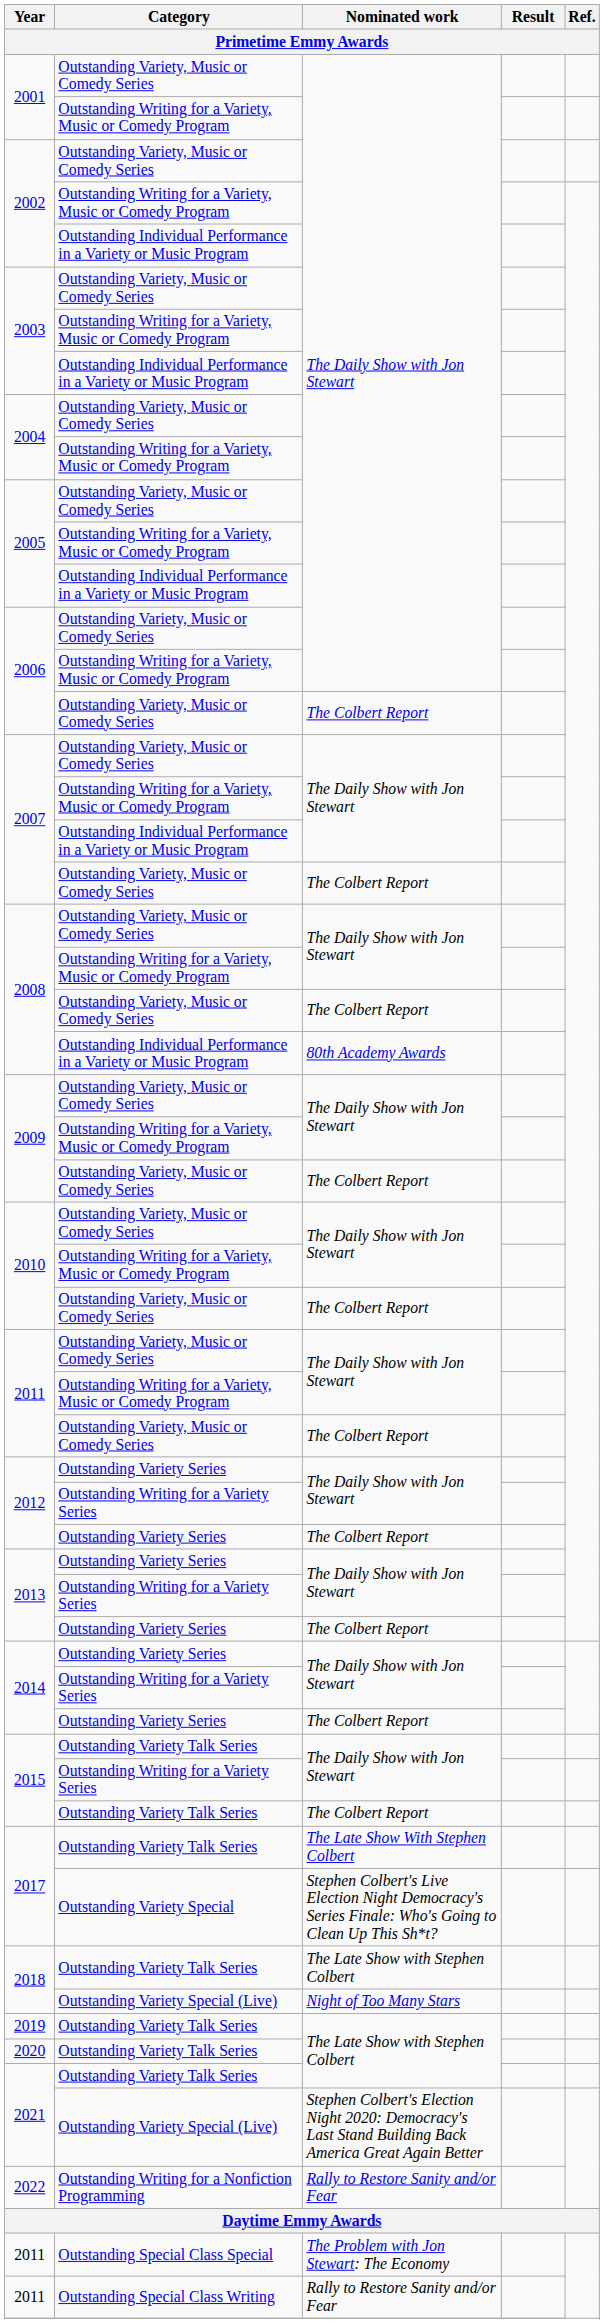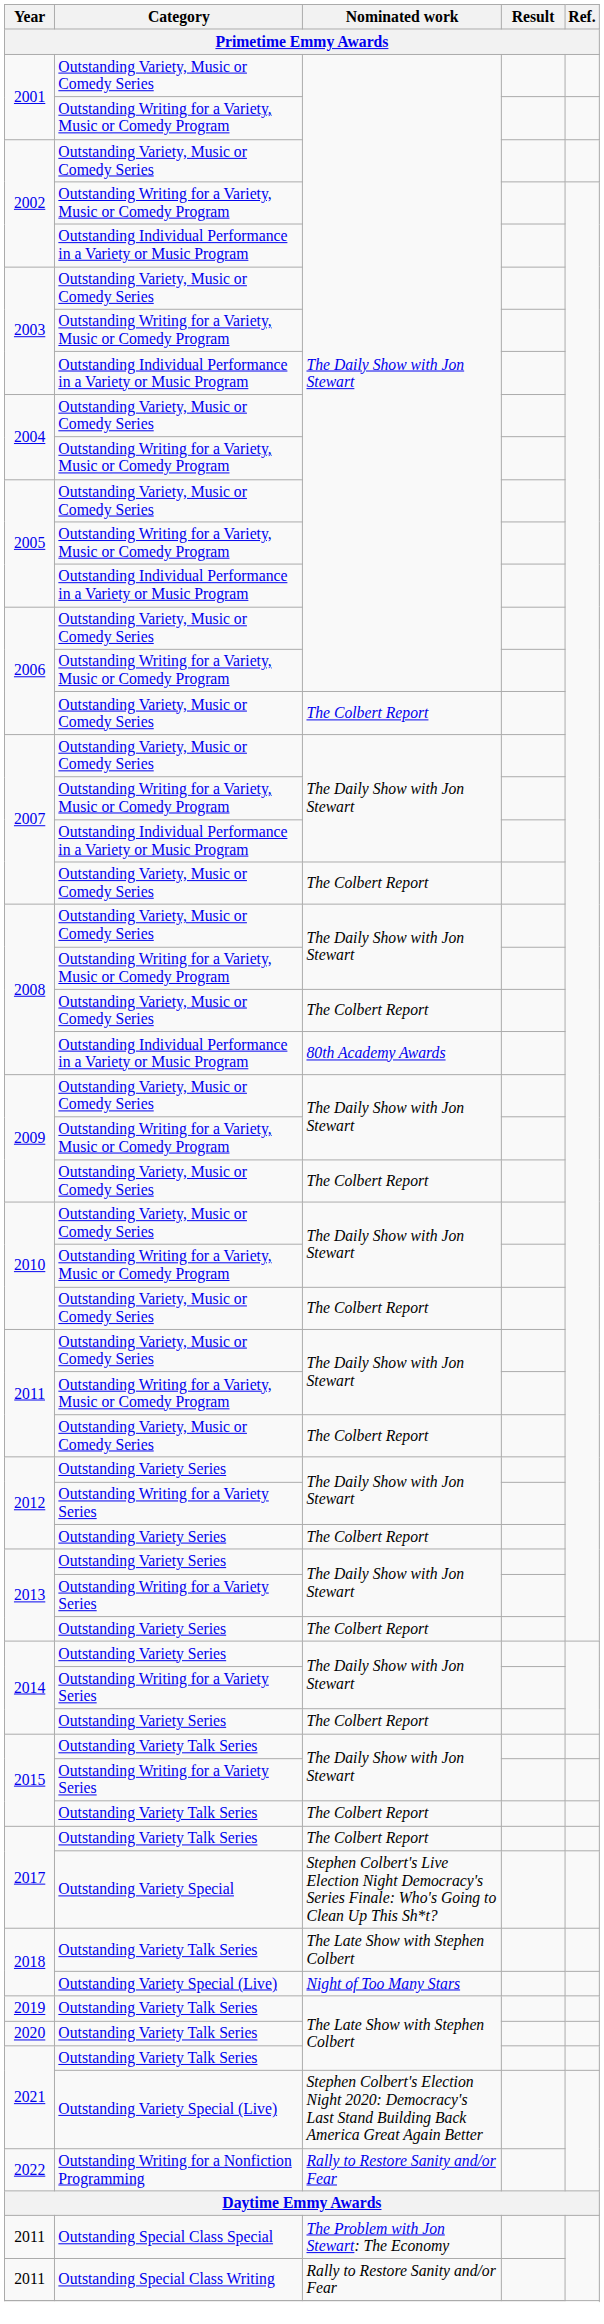 <table class=wikitable>
 <tr>
 <th scope="col" style="width:4em;">Year</th>
 <th scope="col" style="width:32em;">Category</th>
 <th scope="col" style="width:24em;">Nominated work</th>
 <th scope="col" style="width:5em;">Result</th>
 <th>Ref.</th>
 </tr>
 <tr>
 <th colspan=5><a href='#'>Primetime Emmy Awards</a></th>
 </tr>
 <tr>
 <td style="text-align:center;", rowspan=2><a href='#'>2001</a></td>
 <td><a href='#'>Outstanding Variety, Music or Comedy Series</a></td>
 <td rowspan=15><em><a href='#'>The Daily Show with Jon Stewart</a></em></td>
 <td></td>
 <td></td>
 </tr>
 <tr>
 <td><a href='#'>Outstanding Writing for a Variety, Music or Comedy Program</a></td>
 <td></td>
 <td></td>
 </tr>
 <tr>
 <td style="text-align:center;", rowspan=3><a href='#'>2002</a></td>
 <td><a href='#'>Outstanding Variety, Music or Comedy Series</a></td>
 <td></td>
 <td></td>
 </tr>
 <tr>
 <td><a href='#'>Outstanding Writing for a Variety, Music or Comedy Program</a></td>
 <td></td>
 </tr>
 <tr>
 <td><a href='#'>Outstanding Individual Performance in a Variety or Music Program</a></td>
 <td></td>
 </tr>
 <tr>
 <td style="text-align:center;", rowspan=3><a href='#'>2003</a></td>
 <td><a href='#'>Outstanding Variety, Music or Comedy Series</a></td>
 <td></td>
 </tr>
 <tr>
 <td><a href='#'>Outstanding Writing for a Variety, Music or Comedy Program</a></td>
 <td></td>
 </tr>
 <tr>
 <td><a href='#'>Outstanding Individual Performance in a Variety or Music Program</a></td>
 <td></td>
 </tr>
 <tr>
 <td style="text-align:center;", rowspan=2><a href='#'>2004</a></td>
 <td><a href='#'>Outstanding Variety, Music or Comedy Series</a></td>
 <td></td>
 </tr>
 <tr>
 <td><a href='#'>Outstanding Writing for a Variety, Music or Comedy Program</a></td>
 <td></td>
 </tr>
 <tr>
 <td style="text-align:center;", rowspan=3><a href='#'>2005</a></td>
 <td><a href='#'>Outstanding Variety, Music or Comedy Series</a></td>
 <td></td>
 </tr>
 <tr>
 <td><a href='#'>Outstanding Writing for a Variety, Music or Comedy Program</a></td>
 <td></td>
 </tr>
 <tr>
 <td><a href='#'>Outstanding Individual Performance in a Variety or Music Program</a></td>
 <td></td>
 </tr>
 <tr>
 <td style="text-align:center;", rowspan=3><a href='#'>2006</a></td>
 <td><a href='#'>Outstanding Variety, Music or Comedy Series</a></td>
 <td></td>
 </tr>
 <tr>
 <td><a href='#'>Outstanding Writing for a Variety, Music or Comedy Program</a></td>
 <td></td>
 </tr>
 <tr>
 <td><a href='#'>Outstanding Variety, Music or Comedy Series</a></td>
 <td><em><a href='#'>The Colbert Report</a></em></td>
 <td></td>
 </tr>
 <tr>
 <td style="text-align:center;", rowspan=4><a href='#'>2007</a></td>
 <td><a href='#'>Outstanding Variety, Music or Comedy Series</a></td>
 <td rowspan=3><em>The Daily Show with Jon Stewart</em></td>
 <td></td>
 </tr>
 <tr>
 <td><a href='#'>Outstanding Writing for a Variety, Music or Comedy Program</a></td>
 <td></td>
 </tr>
 <tr>
 <td><a href='#'>Outstanding Individual Performance in a Variety or Music Program</a></td>
 <td></td>
 </tr>
 <tr>
 <td><a href='#'>Outstanding Variety, Music or Comedy Series</a></td>
 <td><em>The Colbert Report</em></td>
 <td></td>
 </tr>
 <tr>
 <td style="text-align:center;", rowspan=4><a href='#'>2008</a></td>
 <td><a href='#'>Outstanding Variety, Music or Comedy Series</a></td>
 <td rowspan=2><em>The Daily Show with Jon Stewart</em></td>
 <td></td>
 </tr>
 <tr>
 <td><a href='#'>Outstanding Writing for a Variety, Music or Comedy Program</a></td>
 <td></td>
 </tr>
 <tr>
 <td><a href='#'>Outstanding Variety, Music or Comedy Series</a></td>
 <td><em>The Colbert Report</em></td>
 <td></td>
 </tr>
 <tr>
 <td><a href='#'>Outstanding Individual Performance in a Variety or Music Program</a></td>
 <td><em><a href='#'>80th Academy Awards</a></em></td>
 <td></td>
 </tr>
 <tr>
 <td style="text-align:center;", rowspan=3><a href='#'>2009</a></td>
 <td><a href='#'>Outstanding Variety, Music or Comedy Series</a></td>
 <td rowspan=2><em>The Daily Show with Jon Stewart</em></td>
 <td></td>
 </tr>
 <tr>
 <td><a href='#'>Outstanding Writing for a Variety, Music or Comedy Program</a></td>
 <td></td>
 </tr>
 <tr>
 <td><a href='#'>Outstanding Variety, Music or Comedy Series</a></td>
 <td><em>The Colbert Report</em></td>
 <td></td>
 </tr>
 <tr>
 <td style="text-align:center;", rowspan=3><a href='#'>2010</a></td>
 <td><a href='#'>Outstanding Variety, Music or Comedy Series</a></td>
 <td rowspan=2><em>The Daily Show with Jon Stewart</em></td>
 <td></td>
 </tr>
 <tr>
 <td><a href='#'>Outstanding Writing for a Variety, Music or Comedy Program</a></td>
 <td></td>
 </tr>
 <tr>
 <td><a href='#'>Outstanding Variety, Music or Comedy Series</a></td>
 <td><em>The Colbert Report</em></td>
 <td></td>
 </tr>
 <tr>
 <td style="text-align:center;", rowspan=3><a href='#'>2011</a></td>
 <td><a href='#'>Outstanding Variety, Music or Comedy Series</a></td>
 <td rowspan=2><em>The Daily Show with Jon Stewart</em></td>
 <td></td>
 </tr>
 <tr>
 <td><a href='#'>Outstanding Writing for a Variety, Music or Comedy Program</a></td>
 <td></td>
 </tr>
 <tr>
 <td><a href='#'>Outstanding Variety, Music or Comedy Series</a></td>
 <td><em>The Colbert Report</em></td>
 <td></td>
 </tr>
 <tr>
 <td style="text-align:center;", rowspan=3><a href='#'>2012</a></td>
 <td><a href='#'>Outstanding Variety Series</a></td>
 <td rowspan=2><em>The Daily Show with Jon Stewart</em></td>
 <td></td>
 </tr>
 <tr>
 <td><a href='#'>Outstanding Writing for a Variety Series</a></td>
 <td></td>
 </tr>
 <tr>
 <td><a href='#'>Outstanding Variety Series</a></td>
 <td><em>The Colbert Report</em></td>
 <td></td>
 </tr>
 <tr>
 <td style="text-align:center;", rowspan=3><a href='#'>2013</a></td>
 <td><a href='#'>Outstanding Variety Series</a></td>
 <td rowspan=2><em>The Daily Show with Jon Stewart</em></td>
 <td></td>
 </tr>
 <tr>
 <td><a href='#'>Outstanding Writing for a Variety Series</a></td>
 <td></td>
 </tr>
 <tr>
 <td><a href='#'>Outstanding Variety Series</a></td>
 <td><em>The Colbert Report</em></td>
 <td></td>
 </tr>
 <tr>
 <td style="text-align:center;", rowspan=3><a href='#'>2014</a></td>
 <td><a href='#'>Outstanding Variety Series</a></td>
 <td rowspan=2><em>The Daily Show with Jon Stewart</em></td>
 <td></td>
 <td rowspan=3></td>
 </tr>
 <tr>
 <td><a href='#'>Outstanding Writing for a Variety Series</a></td>
 <td></td>
 </tr>
 <tr>
 <td><a href='#'>Outstanding Variety Series</a></td>
 <td><em>The Colbert Report</em></td>
 <td></td>
 </tr>
 <tr>
 <td style="text-align:center;", rowspan=3><a href='#'>2015</a></td>
 <td><a href='#'>Outstanding Variety Talk Series</a></td>
 <td rowspan=2><em>The Daily Show with Jon Stewart</em></td>
 <td></td>
 <td></td>
 </tr>
 <tr>
 <td><a href='#'>Outstanding Writing for a Variety Series</a></td>
 <td></td>
 <td></td>
 </tr>
 <tr>
 <td><a href='#'>Outstanding Variety Talk Series</a></td>
 <td><em>The Colbert Report</em></td>
 <td></td>
 <td></td>
 </tr>
 <tr>
 <td style="text-align:center;", rowspan=2><a href='#'>2017</a></td>
 <td><a href='#'>Outstanding Variety Talk Series</a></td>
-<td><em><a href='#'>The Late Show With Stephen Colbert</a></em></td>
+<td><em>The Colbert Report</em></td>
 <td></td>
 <td></td>
 </tr>
 <tr>
 <td><a href='#'>Outstanding Variety Special</a></td>
 <td><em>Stephen Colbert's Live Election Night Democracy's Series Finale: Who's Going to Clean Up This Sh*t?</em></td>
 <td></td>
 <td></td>
 </tr>
 <tr>
 <td style="text-align:center;", rowspan=2><a href='#'>2018</a></td>
 <td><a href='#'>Outstanding Variety Talk Series</a></td>
 <td><em>The Late Show with Stephen Colbert</em></td>
 <td></td>
 <td></td>
 </tr>
 <tr>
 <td><a href='#'>Outstanding Variety Special (Live)</a></td>
 <td><em><a href='#'>Night of Too Many Stars</a></em></td>
 <td></td>
 <td></td>
 </tr>
 <tr>
 <td style="text-align:center;"><a href='#'>2019</a></td>
 <td><a href='#'>Outstanding Variety Talk Series</a></td>
 <td rowspan=3><em>The Late Show with Stephen Colbert</em></td>
 <td></td>
 <td></td>
 </tr>
 <tr>
 <td style="text-align:center;"><a href='#'>2020</a></td>
 <td><a href='#'>Outstanding Variety Talk Series</a></td>
 <td></td>
 <td></td>
 </tr>
 <tr>
 <td style="text-align:center;", rowspan=2><a href='#'>2021</a></td>
 <td><a href='#'>Outstanding Variety Talk Series</a></td>
 <td></td>
 <td></td>
 </tr>
 <tr>
 <td><a href='#'>Outstanding Variety Special (Live)</a></td>
 <td><em>Stephen Colbert's Election Night 2020: Democracy's Last Stand Building Back America Great Again Better</em></td>
 <td></td>
 <td rowspan=2></td>
 </tr>
 <tr>
 <td style="text-align:center;"><a href='#'>2022</a></td>
 <td><a href='#'>Outstanding Writing for a Nonfiction Programming</a></td>
 <td><em><a href='#'>Rally to Restore Sanity and/or Fear</a></em></td>
 <td></td>
 </tr>
 <tr>
 <th colspan=5><a href='#'>Daytime Emmy Awards</a></th>
 </tr>
 <tr>
 <td style="text-align:center;">2011</td>
 <td><a href='#'>Outstanding Special Class Special</a></td>
 <td><em><a href='#'>The Problem with Jon Stewart</a>: The Economy</em></td>
 <td></td>
 </tr>
 <tr>
 <td style="text-align:center;">2011</td>
 <td><a href='#'>Outstanding Special Class Writing</a></td>
 <td><em>Rally to Restore Sanity and/or Fear</em></td>
 <td></td>
 </tr>
 <tr>
 </tr>
 </table>
